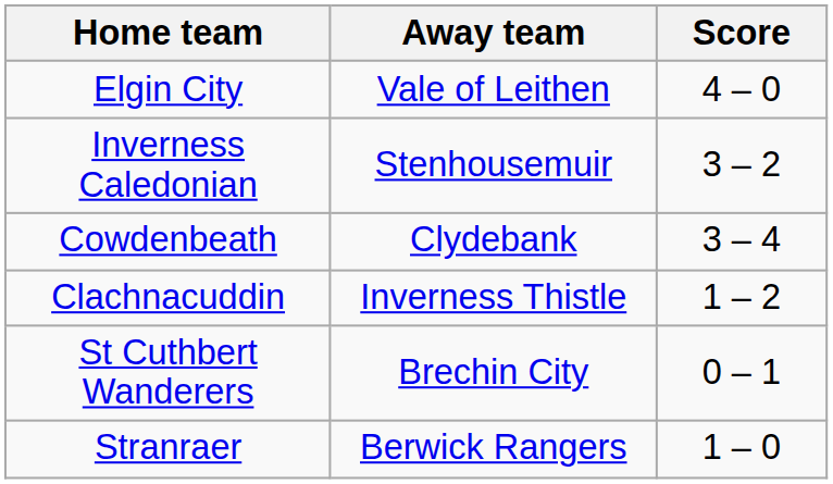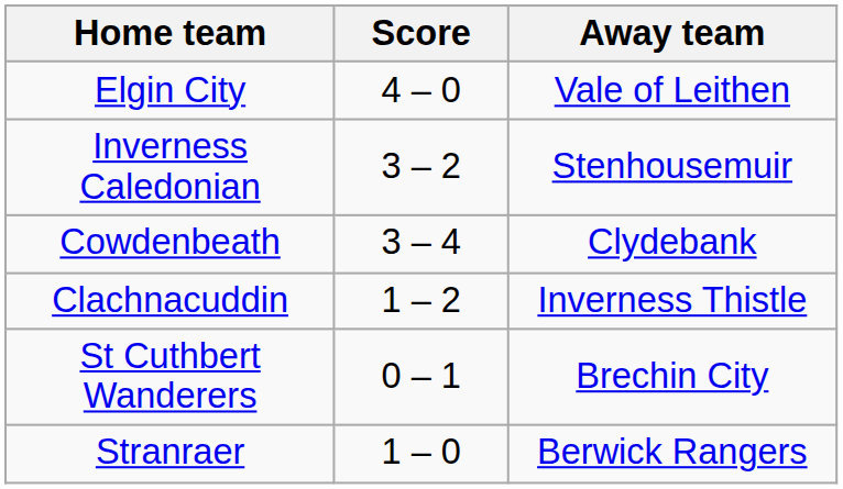 <table class="wikitable" style="text-align: center">
 <tr>
 <th width=140>Home team</th>
+<th width=70>Score</th>
 <th width=140>Away team</th>
-<th width=70>Score</th>
 </tr>
 <tr>
 <td><a href='#'>Elgin City</a></td>
+<td>4 – 0</td>
 <td><a href='#'>Vale of Leithen</a></td>
-<td>4 – 0</td>
 </tr>
 <tr>
 <td><a href='#'>Inverness Caledonian</a></td>
+<td>3 – 2</td>
 <td><a href='#'>Stenhousemuir</a></td>
-<td>3 – 2</td>
 </tr>
 <tr>
 <td><a href='#'>Cowdenbeath</a></td>
+<td>3 – 4</td>
 <td><a href='#'>Clydebank</a></td>
-<td>3 – 4</td>
 </tr>
 <tr>
 <td><a href='#'>Clachnacuddin</a></td>
+<td>1 – 2</td>
 <td><a href='#'>Inverness Thistle</a></td>
-<td>1 – 2</td>
 </tr>
 <tr>
 <td><a href='#'>St Cuthbert Wanderers</a></td>
+<td>0 – 1</td>
 <td><a href='#'>Brechin City</a></td>
-<td>0 – 1</td>
 </tr>
 <tr>
 <td><a href='#'>Stranraer</a></td>
+<td>1 – 0</td>
 <td><a href='#'>Berwick Rangers</a></td>
-<td>1 – 0</td>
 </tr>
 </table>
